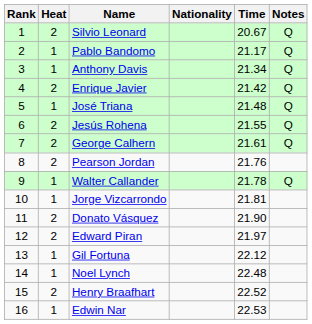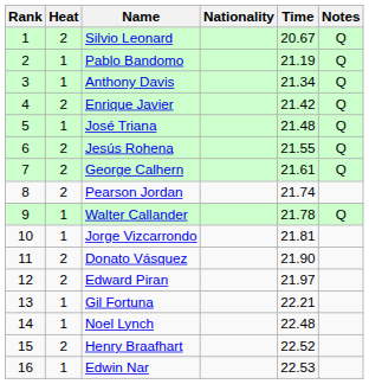 <table class="wikitable sortable" style="text-align:center; font-size:95%">
 <tr>
 <th>Rank</th>
 <th>Heat</th>
 <th>Name</th>
 <th>Nationality</th>
 <th>Time</th>
 <th>Notes</th>
 </tr>
 <tr bgcolor=ccffcc>
 <td>1</td>
 <td>2</td>
 <td align=left><a href='#'>Silvio Leonard</a></td>
 <td align=left></td>
 <td>20.67</td>
 <td>Q</td>
 </tr>
 <tr bgcolor=ccffcc>
 <td>2</td>
 <td>1</td>
 <td align=left><a href='#'>Pablo Bandomo</a></td>
 <td align=left></td>
-<td>21.17</td>
+<td>21.19</td>
 <td>Q</td>
 </tr>
 <tr bgcolor=ccffcc>
 <td>3</td>
 <td>1</td>
 <td align=left><a href='#'>Anthony Davis</a></td>
 <td align=left></td>
 <td>21.34</td>
 <td>Q</td>
 </tr>
 <tr bgcolor=ccffcc>
 <td>4</td>
 <td>2</td>
 <td align=left><a href='#'>Enrique Javier</a></td>
 <td align=left></td>
 <td>21.42</td>
 <td>Q</td>
 </tr>
 <tr bgcolor=ccffcc>
 <td>5</td>
 <td>1</td>
 <td align=left><a href='#'>José Triana</a></td>
 <td align=left></td>
 <td>21.48</td>
 <td>Q</td>
 </tr>
 <tr bgcolor=ccffcc>
 <td>6</td>
 <td>2</td>
 <td align=left><a href='#'>Jesús Rohena</a></td>
 <td align=left></td>
 <td>21.55</td>
 <td>Q</td>
 </tr>
 <tr bgcolor=ccffcc>
 <td>7</td>
 <td>2</td>
 <td align=left><a href='#'>George Calhern</a></td>
 <td align=left></td>
 <td>21.61</td>
 <td>Q</td>
 </tr>
 <tr>
 <td>8</td>
 <td>2</td>
 <td align=left><a href='#'>Pearson Jordan</a></td>
 <td align=left></td>
-<td>21.76</td>
+<td>21.74</td>
 <td></td>
 </tr>
 <tr bgcolor=ccffcc>
 <td>9</td>
 <td>1</td>
 <td align=left><a href='#'>Walter Callander</a></td>
 <td align=left></td>
 <td>21.78</td>
 <td>Q</td>
 </tr>
 <tr>
 <td>10</td>
 <td>1</td>
 <td align=left><a href='#'>Jorge Vizcarrondo</a></td>
 <td align=left></td>
 <td>21.81</td>
 <td></td>
 </tr>
 <tr>
 <td>11</td>
 <td>2</td>
 <td align=left><a href='#'>Donato Vásquez</a></td>
 <td align=left></td>
 <td>21.90</td>
 <td></td>
 </tr>
 <tr>
 <td>12</td>
 <td>2</td>
 <td align=left><a href='#'>Edward Piran</a></td>
 <td align=left></td>
 <td>21.97</td>
 <td></td>
 </tr>
 <tr>
 <td>13</td>
 <td>1</td>
 <td align=left><a href='#'>Gil Fortuna</a></td>
 <td align=left></td>
-<td>22.12</td>
+<td>22.21</td>
 <td></td>
 </tr>
 <tr>
 <td>14</td>
 <td>1</td>
 <td align=left><a href='#'>Noel Lynch</a></td>
 <td align=left></td>
 <td>22.48</td>
 <td></td>
 </tr>
 <tr>
 <td>15</td>
 <td>2</td>
 <td align=left><a href='#'>Henry Braafhart</a></td>
 <td align=left></td>
 <td>22.52</td>
 <td></td>
 </tr>
 <tr>
 <td>16</td>
 <td>1</td>
 <td align=left><a href='#'>Edwin Nar</a></td>
 <td align=left></td>
 <td>22.53</td>
 <td></td>
 </tr>
 </table>
